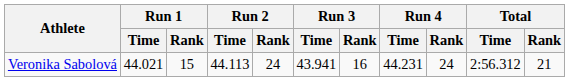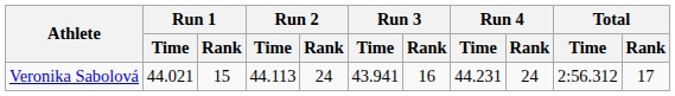 <table class="wikitable" border="1" style="font-size:90%">
 <tr>
 <th rowspan="2">Athlete</th>
 <th colspan="2">Run 1</th>
 <th colspan="2">Run 2</th>
 <th colspan="2">Run 3</th>
 <th colspan="2">Run 4</th>
 <th colspan="2">Total</th>
 </tr>
 <tr>
 <th>Time</th>
 <th>Rank</th>
 <th>Time</th>
 <th>Rank</th>
 <th>Time</th>
 <th>Rank</th>
 <th>Time</th>
 <th>Rank</th>
 <th>Time</th>
 <th>Rank</th>
 </tr>
 <tr>
 <td><a href='#'>Veronika Sabolová</a></td>
 <td align="center">44.021</td>
 <td align="center">15</td>
 <td align="center">44.113</td>
 <td align="center">24</td>
 <td align="center">43.941</td>
 <td align="center">16</td>
 <td align="center">44.231</td>
 <td align="center">24</td>
 <td align="center">2:56.312</td>
-<td align="center">21</td>
+<td align="center">17</td>
 </tr>
 </table>
